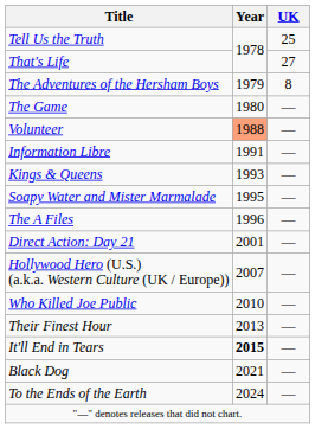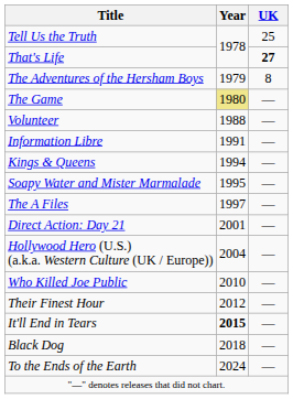 <table class="wikitable">
 <tr>
 <th>Title</th>
 <th>Year</th>
 <th width=40><a href='#'>UK</a><br></th>
 </tr>
 <tr>
 <td><em><a href='#'>Tell Us the Truth</a></em></td>
 <td rowspan="2">1978</td>
 <td style="text-align:center;">25</td>
 </tr>
 <tr>
 <td><em><a href='#'>That's Life</a></em></td>
-<td style="text-align:center;">27</td>
+<td style="text-align:center;"><strong>27</strong></td>
 </tr>
 <tr>
 <td><em><a href='#'>The Adventures of the Hersham Boys</a></em></td>
 <td>1979</td>
 <td style="text-align:center;">8</td>
 </tr>
 <tr>
 <td><em><a href='#'>The Game</a></em></td>
-<td>1980</td>
+<td style="background: khaki;">1980</td>
 <td style="text-align:center;">—</td>
 </tr>
 <tr>
 <td><em><a href='#'>Volunteer</a></em></td>
-<td style="background: lightsalmon;">1988</td>
+<td>1988</td>
 <td style="text-align:center;">—</td>
 </tr>
 <tr>
 <td><em><a href='#'>Information Libre</a></em></td>
 <td>1991</td>
 <td style="text-align:center;">—</td>
 </tr>
 <tr>
 <td><em><a href='#'>Kings & Queens</a></em></td>
-<td>1993</td>
+<td>1994</td>
 <td style="text-align:center;">—</td>
 </tr>
 <tr>
 <td><em><a href='#'>Soapy Water and Mister Marmalade</a></em></td>
 <td>1995</td>
 <td style="text-align:center;">—</td>
 </tr>
 <tr>
 <td><em><a href='#'>The A Files</a></em></td>
-<td>1996</td>
+<td>1997</td>
 <td style="text-align:center;">—</td>
 </tr>
 <tr>
 <td><em><a href='#'>Direct Action: Day 21</a></em></td>
 <td>2001</td>
 <td style="text-align:center;">—</td>
 </tr>
 <tr>
 <td><em><a href='#'>Hollywood Hero</a></em> (U.S.)<br>(a.k.a. <em>Western Culture</em> (UK / Europe))</td>
-<td>2007</td>
+<td>2004</td>
 <td style="text-align:center;">—</td>
 </tr>
 <tr>
 <td><em><a href='#'>Who Killed Joe Public</a></em></td>
 <td>2010</td>
 <td style="text-align:center;">—</td>
 </tr>
 <tr>
 <td><em>Their Finest Hour</em></td>
-<td>2013</td>
+<td>2012</td>
 <td style="text-align:center;">—</td>
 </tr>
 <tr>
 <td><em>It'll End in Tears</em></td>
 <td><strong>2015</strong></td>
 <td style="text-align:center;">—</td>
 </tr>
 <tr>
 <td><em>Black Dog</em></td>
-<td>2021</td>
+<td>2018</td>
 <td style="text-align:center;">—</td>
 </tr>
 <tr>
 <td><em>To the Ends of the Earth</em></td>
 <td>2024</td>
 <td style="text-align:center;">—</td>
 </tr>
 <tr>
 <td colspan="6" style="text-align:center; font-size:9pt;">"—" denotes releases that did not chart.</td>
 </tr>
 </table>
